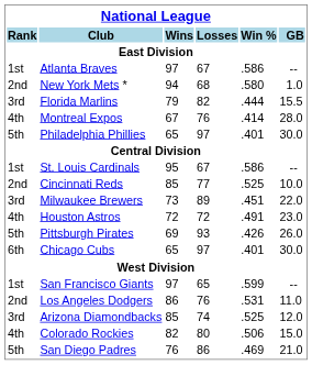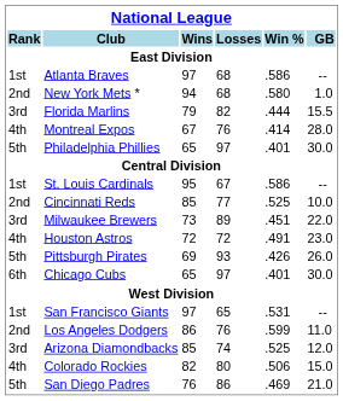 <table cellpadding="1" style="width:auto;font-size: 90%; border: 1px solid gray;">
 <tr align="center" style="font-size: larger;">
 <th colspan=6><a href='#'>National League</a></th>
 </tr>
 <tr style="background:lightblue;">
 <th>Rank</th>
 <th>Club</th>
 <th>Wins</th>
 <th>Losses</th>
 <th>Win %</th>
 <th>  GB</th>
 </tr>
 <tr align="center" style="vertical-align: middle;" style="background:lightblue;">
 <th colspan=6>East Division</th>
 </tr>
 <tr>
 <td>1st</td>
 <td><a href='#'>Atlanta Braves</a></td>
 <td>97</td>
-<td>67</td>
+<td>68</td>
 <td>.586</td>
 <td>     --</td>
 </tr>
 <tr>
 <td>2nd</td>
 <td><a href='#'>New York Mets</a> *</td>
 <td>94</td>
 <td>68</td>
 <td>.580</td>
 <td>  1.0</td>
 </tr>
 <tr>
 <td>3rd</td>
 <td><a href='#'>Florida Marlins</a></td>
 <td>79</td>
 <td>82</td>
 <td>.444</td>
 <td>15.5</td>
 </tr>
 <tr>
 <td>4th</td>
 <td><a href='#'>Montreal Expos</a></td>
 <td>67</td>
 <td>76</td>
 <td>.414</td>
 <td>28.0</td>
 </tr>
 <tr>
 <td>5th</td>
 <td><a href='#'>Philadelphia Phillies</a></td>
 <td>65</td>
 <td>97</td>
 <td>.401</td>
 <td>30.0</td>
 </tr>
 <tr align="center" style="vertical-align: middle;" style="background:lightblue;">
 <th colspan=6>Central Division</th>
 </tr>
 <tr>
 <td>1st</td>
 <td><a href='#'>St. Louis Cardinals</a></td>
 <td>95</td>
 <td>67</td>
 <td>.586</td>
 <td>     --</td>
 </tr>
 <tr>
 <td>2nd</td>
 <td><a href='#'>Cincinnati Reds</a></td>
 <td>85</td>
 <td>77</td>
 <td>.525</td>
 <td>10.0</td>
 </tr>
 <tr>
 <td>3rd</td>
 <td><a href='#'>Milwaukee Brewers</a></td>
 <td>73</td>
 <td>89</td>
 <td>.451</td>
 <td>22.0</td>
 </tr>
 <tr>
 <td>4th</td>
 <td><a href='#'>Houston Astros</a></td>
 <td>72</td>
 <td>72</td>
 <td>.491</td>
 <td>23.0</td>
 </tr>
 <tr>
 <td>5th</td>
 <td><a href='#'>Pittsburgh Pirates</a></td>
 <td>69</td>
 <td>93</td>
 <td>.426</td>
 <td>26.0</td>
 </tr>
 <tr>
 <td>6th</td>
 <td><a href='#'>Chicago Cubs</a></td>
 <td>65</td>
 <td>97</td>
 <td>.401</td>
 <td>30.0</td>
 </tr>
 <tr>
 </tr>
 <tr align="center" style="vertical-align: middle;" style="background:lightblue;">
 <th colspan=6>West Division</th>
 </tr>
 <tr>
 <td>1st</td>
 <td><a href='#'>San Francisco Giants</a></td>
 <td>97</td>
 <td>65</td>
-<td>.599</td>
+<td>.531</td>
 <td>     --</td>
 </tr>
 <tr>
 <td>2nd</td>
 <td><a href='#'>Los Angeles Dodgers</a></td>
 <td>86</td>
 <td>76</td>
-<td>.531</td>
+<td>.599</td>
 <td>11.0</td>
 </tr>
 <tr>
 <td>3rd</td>
 <td><a href='#'>Arizona Diamondbacks</a></td>
 <td>85</td>
 <td>74</td>
 <td>.525</td>
 <td>12.0</td>
 </tr>
 <tr>
 <td>4th</td>
 <td><a href='#'>Colorado Rockies</a></td>
 <td>82</td>
 <td>80</td>
 <td>.506</td>
 <td>15.0</td>
 </tr>
 <tr>
 <td>5th</td>
 <td><a href='#'>San Diego Padres</a></td>
 <td>76</td>
 <td>86</td>
 <td>.469</td>
 <td>21.0</td>
 </tr>
 </table>
